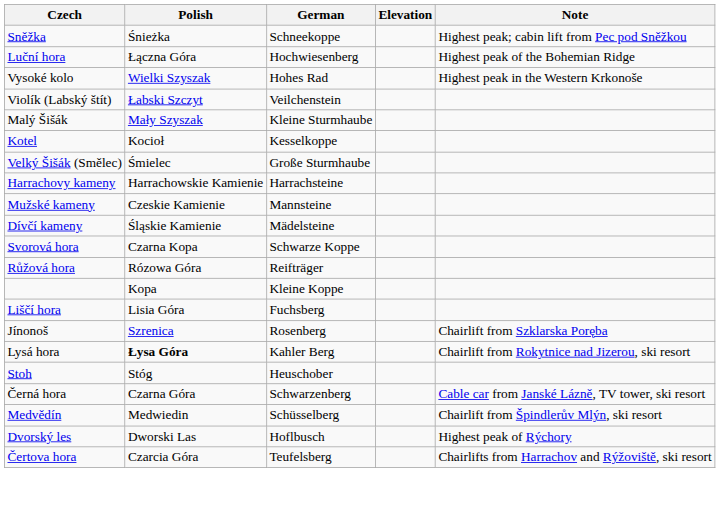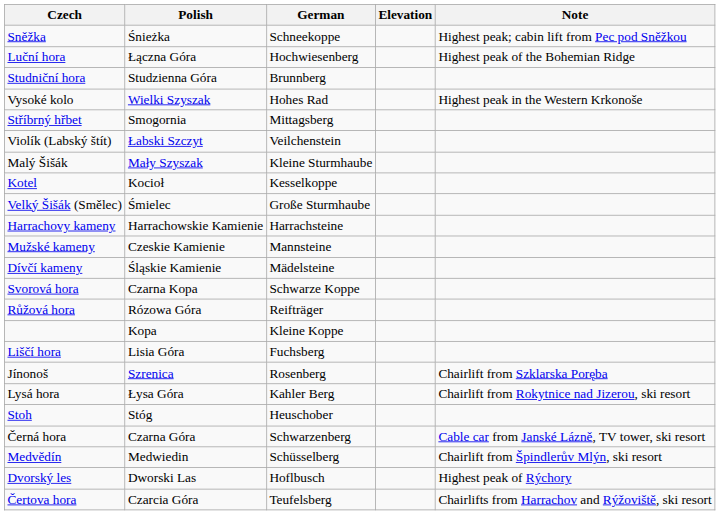 <table class="wikitable">
 <tr>
 <th>Czech</th>
 <th>Polish</th>
 <th>German</th>
 <th>Elevation</th>
 <th>Note</th>
 </tr>
 <tr>
 <td><a href='#'>Sněžka</a></td>
 <td>Śnieżka</td>
 <td>Schneekoppe</td>
 <td></td>
 <td>Highest peak; cabin lift from <a href='#'>Pec pod Sněžkou</a></td>
 </tr>
 <tr>
 <td><a href='#'>Luční hora</a></td>
 <td>Łączna Góra</td>
 <td>Hochwiesenberg</td>
 <td></td>
 <td>Highest peak of the Bohemian Ridge</td>
 </tr>
 <tr>
+<td><a href='#'>Studniční hora</a></td>
+<td>Studzienna Góra</td>
+<td>Brunnberg</td>
+<td></td>
+<td></td>
+</tr>
+<tr>
 <td>Vysoké kolo</td>
 <td><a href='#'>Wielki Szyszak</a></td>
 <td>Hohes Rad</td>
 <td></td>
 <td>Highest peak in the Western Krkonoše</td>
+</tr>
+<tr Wielki Szysza>
+<td><a href='#'>Stříbrný hřbet</a></td>
+<td>Smogornia</td>
+<td>Mittagsberg</td>
+<td></td>
+<td></td>
 </tr>
 <tr>
 <td>Violík (Labský štít)</td>
 <td><a href='#'>Łabski Szczyt</a></td>
 <td>Veilchenstein</td>
 <td></td>
 <td></td>
 </tr>
 <tr>
 <td>Malý Šišák</td>
 <td><a href='#'>Mały Szyszak</a></td>
 <td>Kleine Sturmhaube</td>
 <td></td>
 <td></td>
 </tr>
 <tr>
 <td><a href='#'>Kotel</a></td>
 <td>Kocioł</td>
 <td>Kesselkoppe</td>
 <td></td>
 <td></td>
 </tr>
 <tr>
 <td><a href='#'>Velký Šišák</a> (Smělec)</td>
 <td>Śmielec</td>
 <td>Große Sturmhaube</td>
 <td></td>
 <td></td>
 </tr>
 <tr>
 <td><a href='#'>Harrachovy kameny</a></td>
 <td>Harrachowskie Kamienie</td>
 <td>Harrachsteine</td>
 <td></td>
 <td></td>
 </tr>
 <tr>
 <td><a href='#'>Mužské kameny</a></td>
 <td>Czeskie Kamienie</td>
 <td>Mannsteine</td>
 <td></td>
 <td></td>
 </tr>
 <tr>
 <td><a href='#'>Dívčí kameny</a></td>
 <td>Śląskie Kamienie</td>
 <td>Mädelsteine</td>
 <td></td>
 <td></td>
 </tr>
 <tr>
 <td><a href='#'>Svorová hora</a></td>
 <td>Czarna Kopa</td>
 <td>Schwarze Koppe</td>
 <td></td>
 <td></td>
 </tr>
 <tr>
 <td><a href='#'>Růžová hora</a></td>
 <td>Rózowa Góra</td>
 <td>Reifträger</td>
 <td></td>
 <td></td>
 </tr>
 <tr>
 <td></td>
 <td>Kopa</td>
 <td>Kleine Koppe</td>
 <td></td>
 <td></td>
 </tr>
 <tr>
 <td><a href='#'>Liščí hora</a></td>
 <td>Lisia Góra</td>
 <td>Fuchsberg</td>
 <td></td>
 <td></td>
 </tr>
 <tr>
 <td>Jínonoš</td>
 <td><a href='#'>Szrenica</a></td>
 <td>Rosenberg</td>
 <td></td>
 <td>Chairlift from <a href='#'>Szklarska Poręba</a></td>
 </tr>
 <tr>
 <td>Lysá hora</td>
-<td><strong>Łysa Góra</strong></td>
+<td>Łysa Góra</td>
 <td>Kahler Berg</td>
 <td></td>
 <td>Chairlift from <a href='#'>Rokytnice nad Jizerou</a>, ski resort</td>
 </tr>
 <tr>
 <td><a href='#'>Stoh</a></td>
 <td>Stóg</td>
 <td>Heuschober</td>
 <td></td>
 <td></td>
 </tr>
 <tr>
 <td>Černá hora</td>
 <td>Czarna Góra</td>
 <td>Schwarzenberg</td>
 <td></td>
 <td><a href='#'>Cable car</a> from <a href='#'>Janské Lázně</a>, TV tower, ski resort</td>
 </tr>
 <tr>
 <td><a href='#'>Medvědín</a></td>
 <td>Medwiedin</td>
 <td>Schüsselberg</td>
 <td></td>
 <td>Chairlift from <a href='#'>Špindlerův Mlýn</a>, ski resort</td>
 </tr>
 <tr>
 <td><a href='#'>Dvorský les</a></td>
 <td>Dworski Las</td>
 <td>Hoflbusch</td>
 <td></td>
 <td>Highest peak of <a href='#'>Rýchory</a></td>
 </tr>
 <tr>
 <td><a href='#'>Čertova hora</a></td>
 <td>Czarcia Góra</td>
 <td>Teufelsberg</td>
 <td></td>
 <td>Chairlifts from <a href='#'>Harrachov</a> and <a href='#'>Rýžoviště</a>, ski resort</td>
 </tr>
 </table>
